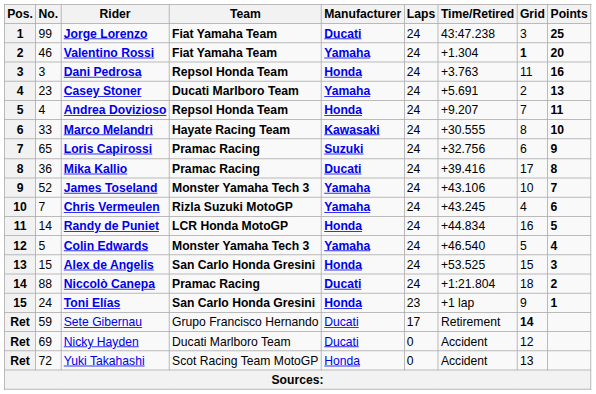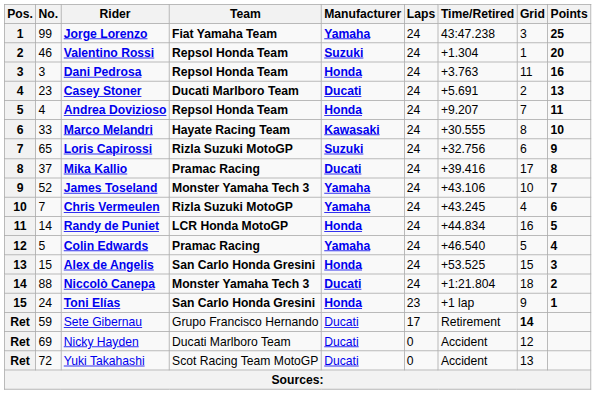 <table class="wikitable" style="font-size: 95%;">
 <tr>
 <th>Pos.</th>
 <th>No.</th>
 <th>Rider</th>
 <th>Team</th>
 <th>Manufacturer</th>
 <th>Laps</th>
 <th>Time/Retired</th>
 <th>Grid</th>
 <th>Points</th>
 </tr>
 <tr>
 <th>1</th>
 <td>99</td>
 <td> <strong><a href='#'>Jorge Lorenzo</a></strong></td>
 <td><strong>Fiat Yamaha Team</strong></td>
-<td><strong><a href='#'>Ducati</a></strong></td>
+<td><strong><a href='#'>Yamaha</a></strong></td>
 <td>24</td>
 <td>43:47.238</td>
 <td>3</td>
 <td><strong>25</strong></td>
 </tr>
 <tr>
 <th>2</th>
 <td>46</td>
 <td> <strong><a href='#'>Valentino Rossi</a></strong></td>
-<td><strong>Fiat Yamaha Team</strong></td>
-<td><strong><a href='#'>Yamaha</a></strong></td>
+<td><strong>Repsol Honda Team</strong></td>
+<td><strong><a href='#'>Suzuki</a></strong></td>
 <td>24</td>
 <td>+1.304</td>
-<td><strong>1</strong></td>
+<td>1</td>
 <td><strong>20</strong></td>
 </tr>
 <tr>
 <th>3</th>
 <td>3</td>
 <td> <strong><a href='#'>Dani Pedrosa</a></strong></td>
 <td><strong>Repsol Honda Team</strong></td>
 <td><strong><a href='#'>Honda</a></strong></td>
 <td>24</td>
 <td>+3.763</td>
 <td>11</td>
 <td><strong>16</strong></td>
 </tr>
 <tr>
 <th>4</th>
 <td>23</td>
 <td> <strong><a href='#'>Casey Stoner</a></strong></td>
 <td><strong>Ducati Marlboro Team</strong></td>
-<td><strong><a href='#'>Yamaha</a></strong></td>
+<td><strong><a href='#'>Ducati</a></strong></td>
 <td>24</td>
 <td>+5.691</td>
 <td>2</td>
 <td><strong>13</strong></td>
 </tr>
 <tr>
 <th>5</th>
 <td>4</td>
 <td> <strong><a href='#'>Andrea Dovizioso</a></strong></td>
 <td><strong>Repsol Honda Team</strong></td>
 <td><strong><a href='#'>Honda</a></strong></td>
 <td>24</td>
 <td>+9.207</td>
 <td>7</td>
 <td><strong>11</strong></td>
 </tr>
 <tr>
 <th>6</th>
 <td>33</td>
 <td> <strong><a href='#'>Marco Melandri</a></strong></td>
 <td><strong>Hayate Racing Team</strong></td>
 <td><strong><a href='#'>Kawasaki</a></strong></td>
 <td>24</td>
 <td>+30.555</td>
 <td>8</td>
 <td><strong>10</strong></td>
 </tr>
 <tr>
 <th>7</th>
 <td>65</td>
 <td> <strong><a href='#'>Loris Capirossi</a></strong></td>
-<td><strong>Pramac Racing</strong></td>
+<td><strong>Rizla Suzuki MotoGP</strong></td>
 <td><strong><a href='#'>Suzuki</a></strong></td>
 <td>24</td>
 <td>+32.756</td>
 <td>6</td>
 <td><strong>9</strong></td>
 </tr>
 <tr>
 <th>8</th>
-<td>36</td>
+<td>37</td>
 <td> <strong><a href='#'>Mika Kallio</a></strong></td>
 <td><strong>Pramac Racing</strong></td>
 <td><strong><a href='#'>Ducati</a></strong></td>
 <td>24</td>
 <td>+39.416</td>
 <td>17</td>
 <td><strong>8</strong></td>
 </tr>
 <tr>
 <th>9</th>
 <td>52</td>
 <td> <strong><a href='#'>James Toseland</a></strong></td>
 <td><strong>Monster Yamaha Tech 3</strong></td>
 <td><strong><a href='#'>Yamaha</a></strong></td>
 <td>24</td>
 <td>+43.106</td>
 <td>10</td>
 <td><strong>7</strong></td>
 </tr>
 <tr>
 <th>10</th>
 <td>7</td>
 <td> <strong><a href='#'>Chris Vermeulen</a></strong></td>
 <td><strong>Rizla Suzuki MotoGP</strong></td>
 <td><strong><a href='#'>Yamaha</a></strong></td>
 <td>24</td>
 <td>+43.245</td>
 <td>4</td>
 <td><strong>6</strong></td>
 </tr>
 <tr>
 <th>11</th>
 <td>14</td>
 <td> <strong><a href='#'>Randy de Puniet</a></strong></td>
 <td><strong>LCR Honda MotoGP</strong></td>
 <td><strong><a href='#'>Honda</a></strong></td>
 <td>24</td>
 <td>+44.834</td>
 <td>16</td>
 <td><strong>5</strong></td>
 </tr>
 <tr>
 <th>12</th>
 <td>5</td>
 <td> <strong><a href='#'>Colin Edwards</a></strong></td>
-<td><strong>Monster Yamaha Tech 3</strong></td>
+<td><strong>Pramac Racing</strong></td>
 <td><strong><a href='#'>Yamaha</a></strong></td>
 <td>24</td>
 <td>+46.540</td>
 <td>5</td>
 <td><strong>4</strong></td>
 </tr>
 <tr>
 <th>13</th>
 <td>15</td>
 <td> <strong><a href='#'>Alex de Angelis</a></strong></td>
 <td><strong>San Carlo Honda Gresini</strong></td>
 <td><strong><a href='#'>Honda</a></strong></td>
 <td>24</td>
 <td>+53.525</td>
 <td>15</td>
 <td><strong>3</strong></td>
 </tr>
 <tr>
 <th>14</th>
 <td>88</td>
 <td> <strong><a href='#'>Niccolò Canepa</a></strong></td>
-<td><strong>Pramac Racing</strong></td>
+<td><strong>Monster Yamaha Tech 3</strong></td>
 <td><strong><a href='#'>Ducati</a></strong></td>
 <td>24</td>
 <td>+1:21.804</td>
 <td>18</td>
 <td><strong>2</strong></td>
 </tr>
 <tr>
 <th>15</th>
 <td>24</td>
 <td> <strong><a href='#'>Toni Elías</a></strong></td>
 <td><strong>San Carlo Honda Gresini</strong></td>
 <td><strong><a href='#'>Honda</a></strong></td>
 <td>23</td>
 <td>+1 lap</td>
 <td>9</td>
 <td><strong>1</strong></td>
 </tr>
 <tr>
 <th>Ret</th>
 <td>59</td>
 <td> <a href='#'>Sete Gibernau</a></td>
 <td>Grupo Francisco Hernando</td>
 <td><a href='#'>Ducati</a></td>
 <td>17</td>
 <td>Retirement</td>
 <td><strong>14</strong></td>
 <td></td>
 </tr>
 <tr>
 <th>Ret</th>
 <td>69</td>
 <td> <a href='#'>Nicky Hayden</a></td>
 <td>Ducati Marlboro Team</td>
 <td><a href='#'>Ducati</a></td>
 <td>0</td>
 <td>Accident</td>
 <td>12</td>
 <td></td>
 </tr>
 <tr>
 <th>Ret</th>
 <td>72</td>
 <td> <a href='#'>Yuki Takahashi</a></td>
 <td>Scot Racing Team MotoGP</td>
-<td><a href='#'>Honda</a></td>
+<td><a href='#'>Ducati</a></td>
 <td>0</td>
 <td>Accident</td>
 <td>13</td>
 <td></td>
 </tr>
 <tr>
 <th colspan=9>Sources: </th>
 </tr>
 </table>
